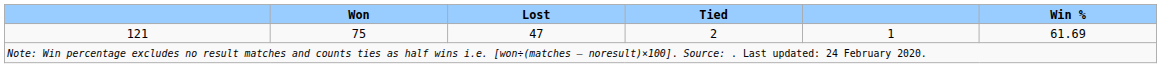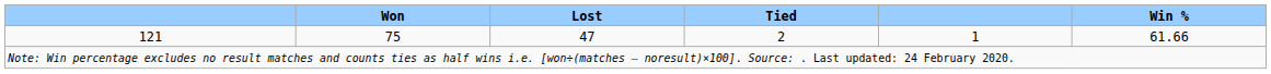 <table class="wikitable"  style="text-align:center; width:80%;">
 <tr style="background:#9cf;">
 <th scope="col" style="background:#9cf; width:15%;"></th>
 <th scope="col" style="background:#9cf; width:10%;">Won</th>
 <th scope="col" style="background:#9cf; width:10%;">Lost</th>
 <th scope="col" style="background:#9cf; width:10%;">Tied</th>
 <th scope="col" style="background:#9cf; width:10%;"></th>
 <th scope="col" style="background:#9cf; width:10%;">Win %</th>
 </tr>
 <tr>
 <td>121</td>
 <td>75</td>
 <td>47</td>
 <td>2</td>
 <td>1</td>
-<td>61.69</td>
+<td>61.66</td>
 </tr>
 <tr style="text-align:left">
 <td colspan=6><small><em>Note: Win percentage excludes no result matches and counts ties as half wins i.e. [won÷(matches – noresult)×100]</em>.</small><small><em>  Source: </em>. Last updated: 24 February 2020.</small></td>
 </tr>
 </table>
